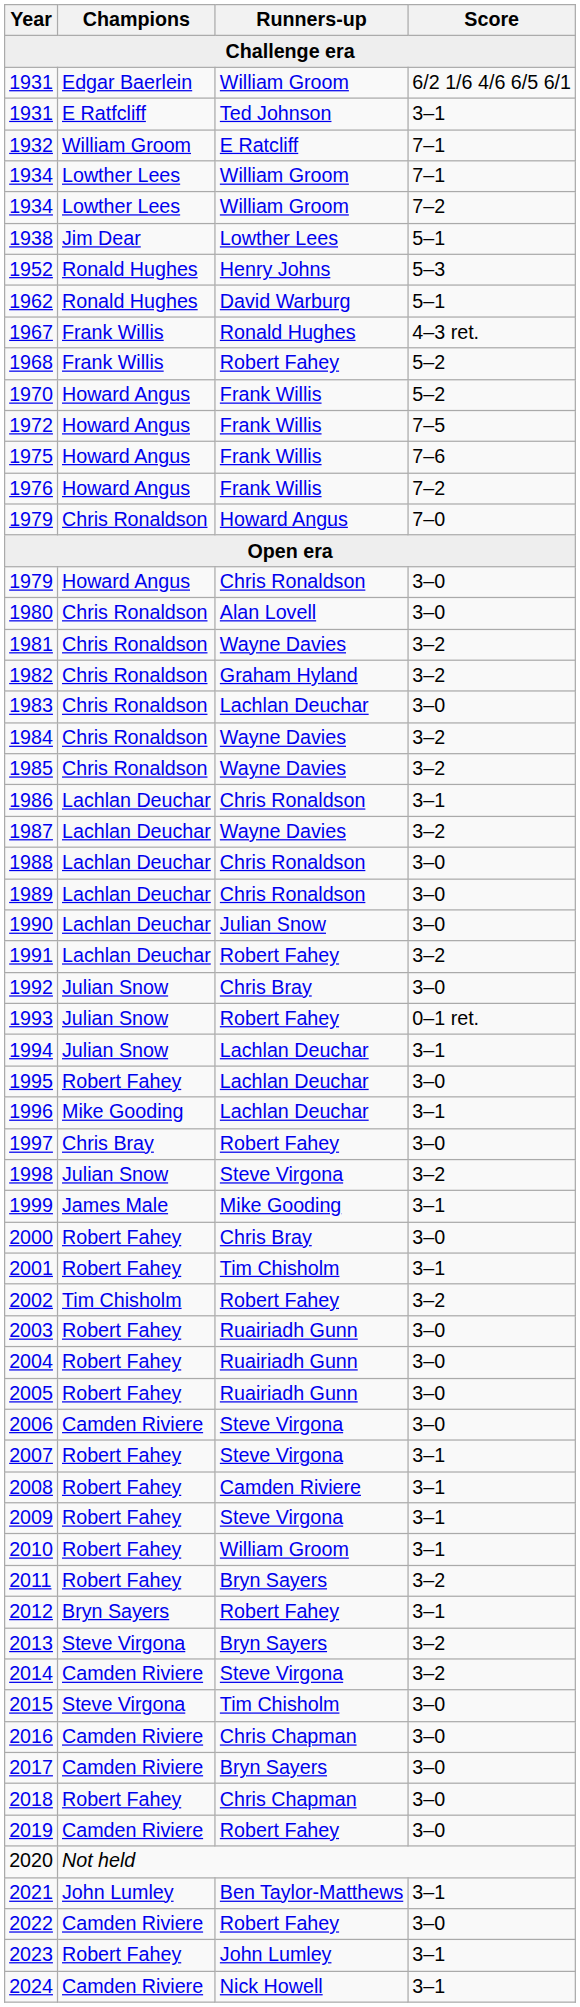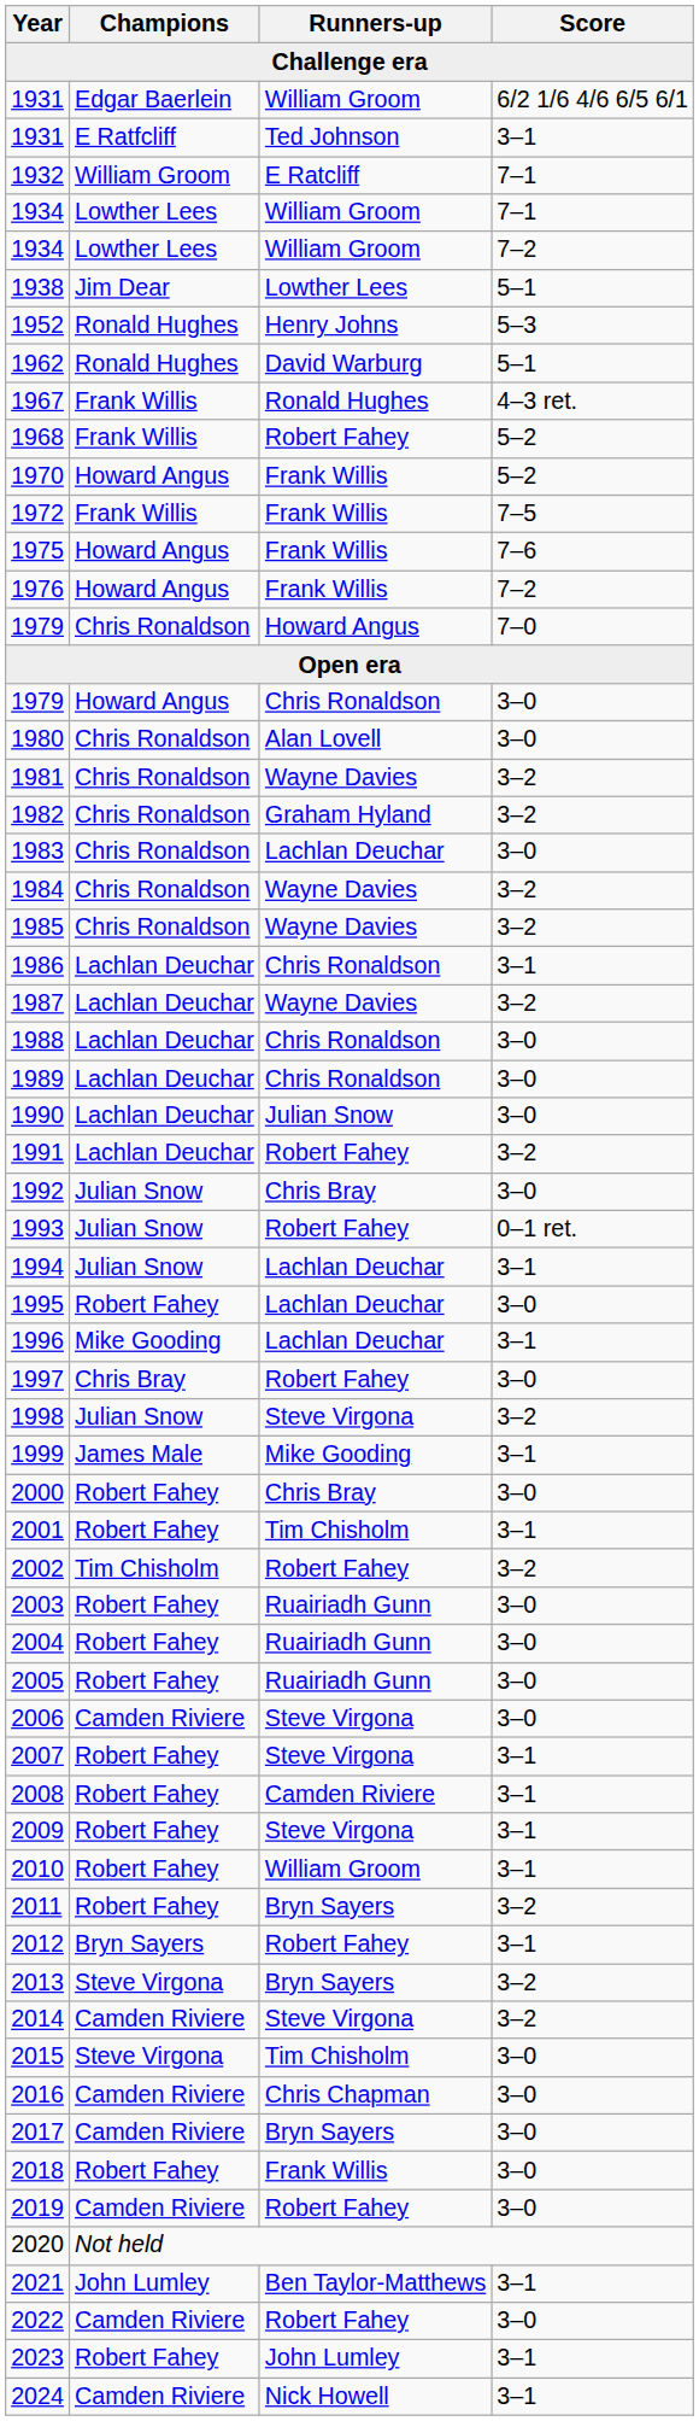 <table class="wikitable">
 <tr>
 <th>Year</th>
 <th>Champions</th>
 <th>Runners-up</th>
 <th class="unsortable">Score</th>
 </tr>
 <tr>
 <td colspan=4, style="text-align:center; background-color:#EEE"><strong>Challenge era</strong></td>
 </tr>
 <tr>
 <td><a href='#'>1931</a></td>
 <td> <a href='#'>Edgar Baerlein</a></td>
 <td> <a href='#'>William Groom</a></td>
 <td>6/2 1/6 4/6 6/5 6/1</td>
 </tr>
 <tr>
 <td><a href='#'>1931</a></td>
 <td> <a href='#'>E Ratfcliff</a></td>
 <td> <a href='#'>Ted Johnson</a></td>
 <td>3–1</td>
 </tr>
 <tr>
 <td><a href='#'>1932</a></td>
 <td> <a href='#'>William Groom</a></td>
 <td> <a href='#'>E Ratcliff</a></td>
 <td>7–1</td>
 </tr>
 <tr>
 <td><a href='#'>1934</a></td>
 <td> <a href='#'>Lowther Lees</a></td>
 <td> <a href='#'>William Groom</a></td>
 <td>7–1</td>
 </tr>
 <tr>
 <td><a href='#'>1934</a></td>
 <td> <a href='#'>Lowther Lees</a></td>
 <td> <a href='#'>William Groom</a></td>
 <td>7–2</td>
 </tr>
 <tr>
 <td><a href='#'>1938</a></td>
 <td> <a href='#'>Jim Dear</a></td>
 <td> <a href='#'>Lowther Lees</a></td>
 <td>5–1</td>
 </tr>
 <tr>
 <td><a href='#'>1952</a></td>
 <td> <a href='#'>Ronald Hughes</a></td>
 <td> <a href='#'>Henry Johns</a></td>
 <td>5–3</td>
 </tr>
 <tr>
 <td><a href='#'>1962</a></td>
 <td> <a href='#'>Ronald Hughes</a></td>
 <td> <a href='#'>David Warburg</a></td>
 <td>5–1</td>
 </tr>
 <tr>
 <td><a href='#'>1967</a></td>
 <td> <a href='#'>Frank Willis</a></td>
 <td> <a href='#'>Ronald Hughes</a></td>
 <td>4–3 ret.</td>
 </tr>
 <tr>
 <td><a href='#'>1968</a></td>
 <td> <a href='#'>Frank Willis</a></td>
 <td> <a href='#'>Robert Fahey</a></td>
 <td>5–2</td>
 </tr>
 <tr>
 <td><a href='#'>1970</a></td>
 <td> <a href='#'>Howard Angus</a></td>
 <td> <a href='#'>Frank Willis</a></td>
 <td>5–2</td>
 </tr>
 <tr>
 <td><a href='#'>1972</a></td>
-<td> <a href='#'>Howard Angus</a></td>
+<td> <a href='#'>Frank Willis</a></td>
 <td> <a href='#'>Frank Willis</a></td>
 <td>7–5</td>
 </tr>
 <tr>
 <td><a href='#'>1975</a></td>
 <td> <a href='#'>Howard Angus</a></td>
 <td> <a href='#'>Frank Willis</a></td>
 <td>7–6</td>
 </tr>
 <tr>
 <td><a href='#'>1976</a></td>
 <td> <a href='#'>Howard Angus</a></td>
 <td> <a href='#'>Frank Willis</a></td>
 <td>7–2</td>
 </tr>
 <tr>
 <td><a href='#'>1979</a></td>
 <td> <a href='#'>Chris Ronaldson</a></td>
 <td> <a href='#'>Howard Angus</a></td>
 <td>7–0</td>
 </tr>
 <tr>
 <td colspan=4, style="text-align:center; background-color:#EEE"><strong>Open era</strong></td>
 </tr>
 <tr>
 <td><a href='#'>1979</a></td>
 <td> <a href='#'>Howard Angus</a></td>
 <td> <a href='#'>Chris Ronaldson</a></td>
 <td>3–0</td>
 </tr>
 <tr>
 <td><a href='#'>1980</a></td>
 <td> <a href='#'>Chris Ronaldson</a></td>
 <td> <a href='#'>Alan Lovell</a></td>
 <td>3–0</td>
 </tr>
 <tr>
 <td><a href='#'>1981</a></td>
 <td> <a href='#'>Chris Ronaldson</a></td>
 <td> <a href='#'>Wayne Davies</a></td>
 <td>3–2</td>
 </tr>
 <tr>
 <td><a href='#'>1982</a></td>
 <td> <a href='#'>Chris Ronaldson</a></td>
 <td> <a href='#'>Graham Hyland</a></td>
 <td>3–2</td>
 </tr>
 <tr>
 <td><a href='#'>1983</a></td>
 <td> <a href='#'>Chris Ronaldson</a></td>
 <td> <a href='#'>Lachlan Deuchar</a></td>
 <td>3–0</td>
 </tr>
 <tr>
 <td><a href='#'>1984</a></td>
 <td> <a href='#'>Chris Ronaldson</a></td>
 <td> <a href='#'>Wayne Davies</a></td>
 <td>3–2</td>
 </tr>
 <tr>
 <td><a href='#'>1985</a></td>
 <td> <a href='#'>Chris Ronaldson</a></td>
 <td> <a href='#'>Wayne Davies</a></td>
 <td>3–2</td>
 </tr>
 <tr>
 <td><a href='#'>1986</a></td>
 <td> <a href='#'>Lachlan Deuchar</a></td>
 <td> <a href='#'>Chris Ronaldson</a></td>
 <td>3–1</td>
 </tr>
 <tr>
 <td><a href='#'>1987</a></td>
 <td> <a href='#'>Lachlan Deuchar</a></td>
 <td> <a href='#'>Wayne Davies</a></td>
 <td>3–2</td>
 </tr>
 <tr>
 <td><a href='#'>1988</a></td>
 <td> <a href='#'>Lachlan Deuchar</a></td>
 <td> <a href='#'>Chris Ronaldson</a></td>
 <td>3–0</td>
 </tr>
 <tr>
 <td><a href='#'>1989</a></td>
 <td> <a href='#'>Lachlan Deuchar</a></td>
 <td> <a href='#'>Chris Ronaldson</a></td>
 <td>3–0</td>
 </tr>
 <tr>
 <td><a href='#'>1990</a></td>
 <td> <a href='#'>Lachlan Deuchar</a></td>
 <td> <a href='#'>Julian Snow</a></td>
 <td>3–0</td>
 </tr>
 <tr>
 <td><a href='#'>1991</a></td>
 <td> <a href='#'>Lachlan Deuchar</a></td>
 <td> <a href='#'>Robert Fahey</a></td>
 <td>3–2</td>
 </tr>
 <tr>
 <td><a href='#'>1992</a></td>
 <td> <a href='#'>Julian Snow</a></td>
 <td> <a href='#'>Chris Bray</a></td>
 <td>3–0</td>
 </tr>
 <tr>
 <td><a href='#'>1993</a></td>
 <td> <a href='#'>Julian Snow</a></td>
 <td> <a href='#'>Robert Fahey</a></td>
 <td>0–1 ret.</td>
 </tr>
 <tr>
 <td><a href='#'>1994</a></td>
 <td> <a href='#'>Julian Snow</a></td>
 <td> <a href='#'>Lachlan Deuchar</a></td>
 <td>3–1</td>
 </tr>
 <tr>
 <td><a href='#'>1995</a></td>
 <td> <a href='#'>Robert Fahey</a></td>
 <td> <a href='#'>Lachlan Deuchar</a></td>
 <td>3–0</td>
 </tr>
 <tr>
 <td><a href='#'>1996</a></td>
 <td> <a href='#'>Mike Gooding</a></td>
 <td> <a href='#'>Lachlan Deuchar</a></td>
 <td>3–1</td>
 </tr>
 <tr>
 <td><a href='#'>1997</a></td>
 <td> <a href='#'>Chris Bray</a></td>
 <td> <a href='#'>Robert Fahey</a></td>
 <td>3–0</td>
 </tr>
 <tr>
 <td><a href='#'>1998</a></td>
 <td> <a href='#'>Julian Snow</a></td>
 <td> <a href='#'>Steve Virgona</a></td>
 <td>3–2</td>
 </tr>
 <tr>
 <td><a href='#'>1999</a></td>
 <td> <a href='#'>James Male</a></td>
 <td> <a href='#'>Mike Gooding</a></td>
 <td>3–1</td>
 </tr>
 <tr>
 <td><a href='#'>2000</a></td>
 <td> <a href='#'>Robert Fahey</a></td>
 <td> <a href='#'>Chris Bray</a></td>
 <td>3–0</td>
 </tr>
 <tr>
 <td><a href='#'>2001</a></td>
 <td> <a href='#'>Robert Fahey</a></td>
 <td> <a href='#'>Tim Chisholm</a></td>
 <td>3–1</td>
 </tr>
 <tr>
 <td><a href='#'>2002</a></td>
 <td> <a href='#'>Tim Chisholm</a></td>
 <td> <a href='#'>Robert Fahey</a></td>
 <td>3–2</td>
 </tr>
 <tr>
 <td><a href='#'>2003</a></td>
 <td> <a href='#'>Robert Fahey</a></td>
 <td> <a href='#'>Ruairiadh Gunn</a></td>
 <td>3–0</td>
 </tr>
 <tr>
 <td><a href='#'>2004</a></td>
 <td> <a href='#'>Robert Fahey</a></td>
 <td> <a href='#'>Ruairiadh Gunn</a></td>
 <td>3–0</td>
 </tr>
 <tr>
 <td><a href='#'>2005</a></td>
 <td> <a href='#'>Robert Fahey</a></td>
 <td> <a href='#'>Ruairiadh Gunn</a></td>
 <td>3–0</td>
 </tr>
 <tr>
 <td><a href='#'>2006</a></td>
 <td> <a href='#'>Camden Riviere</a></td>
 <td> <a href='#'>Steve Virgona</a></td>
 <td>3–0</td>
 </tr>
 <tr>
 <td><a href='#'>2007</a></td>
 <td> <a href='#'>Robert Fahey</a></td>
 <td> <a href='#'>Steve Virgona</a></td>
 <td>3–1</td>
 </tr>
 <tr>
 <td><a href='#'>2008</a></td>
 <td> <a href='#'>Robert Fahey</a></td>
 <td> <a href='#'>Camden Riviere</a></td>
 <td>3–1</td>
 </tr>
 <tr>
 <td><a href='#'>2009</a></td>
 <td> <a href='#'>Robert Fahey</a></td>
 <td> <a href='#'>Steve Virgona</a></td>
 <td>3–1</td>
 </tr>
 <tr>
 <td><a href='#'>2010</a></td>
 <td> <a href='#'>Robert Fahey</a></td>
 <td> <a href='#'>William Groom</a></td>
 <td>3–1</td>
 </tr>
 <tr>
 <td><a href='#'>2011</a></td>
 <td> <a href='#'>Robert Fahey</a></td>
 <td> <a href='#'>Bryn Sayers</a></td>
 <td>3–2</td>
 </tr>
 <tr>
 <td><a href='#'>2012</a></td>
 <td> <a href='#'>Bryn Sayers</a></td>
 <td> <a href='#'>Robert Fahey</a></td>
 <td>3–1</td>
 </tr>
 <tr>
 <td><a href='#'>2013</a></td>
 <td> <a href='#'>Steve Virgona</a></td>
 <td> <a href='#'>Bryn Sayers</a></td>
 <td>3–2</td>
 </tr>
 <tr>
 <td><a href='#'>2014</a></td>
 <td> <a href='#'>Camden Riviere</a></td>
 <td> <a href='#'>Steve Virgona</a></td>
 <td>3–2</td>
 </tr>
 <tr>
 <td><a href='#'>2015</a></td>
 <td> <a href='#'>Steve Virgona</a></td>
 <td> <a href='#'>Tim Chisholm</a></td>
 <td>3–0</td>
 </tr>
 <tr>
 <td><a href='#'>2016</a></td>
 <td> <a href='#'>Camden Riviere</a></td>
 <td> <a href='#'>Chris Chapman</a></td>
 <td>3–0</td>
 </tr>
 <tr>
 <td><a href='#'>2017</a></td>
 <td> <a href='#'>Camden Riviere</a></td>
 <td> <a href='#'>Bryn Sayers</a></td>
 <td>3–0</td>
 </tr>
 <tr>
 <td><a href='#'>2018</a></td>
 <td> <a href='#'>Robert Fahey</a></td>
-<td> <a href='#'>Chris Chapman</a></td>
+<td> <a href='#'>Frank Willis</a></td>
 <td>3–0</td>
 </tr>
 <tr>
 <td><a href='#'>2019</a></td>
 <td> <a href='#'>Camden Riviere</a></td>
 <td> <a href='#'>Robert Fahey</a></td>
 <td>3–0</td>
 </tr>
 <tr>
 <td>2020</td>
 <td colspan=4><em>Not held</em></td>
 </tr>
 <tr>
 <td><a href='#'>2021</a></td>
 <td> <a href='#'>John Lumley</a></td>
 <td> <a href='#'>Ben Taylor-Matthews</a></td>
 <td>3–1</td>
 </tr>
 <tr>
 <td><a href='#'>2022</a></td>
 <td> <a href='#'>Camden Riviere</a></td>
 <td> <a href='#'>Robert Fahey</a></td>
 <td>3–0</td>
 </tr>
 <tr>
 <td><a href='#'>2023</a></td>
 <td> <a href='#'>Robert Fahey</a></td>
 <td> <a href='#'>John Lumley</a></td>
 <td>3–1</td>
 </tr>
 <tr>
 <td><a href='#'>2024</a></td>
 <td> <a href='#'>Camden Riviere</a></td>
 <td> <a href='#'>Nick Howell</a></td>
 <td>3–1</td>
 </tr>
 </table>
